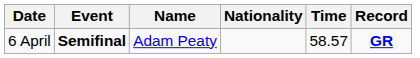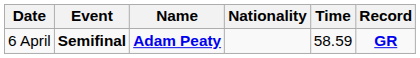 <table class=wikitable style=text-align:center>
 <tr>
 <th>Date</th>
 <th>Event</th>
 <th>Name</th>
 <th>Nationality</th>
 <th>Time</th>
 <th>Record</th>
 </tr>
 <tr>
 <td>6 April</td>
 <td><strong>Semifinal</strong></td>
-<td align=left><a href='#'>Adam Peaty</a></td>
+<td align=left><strong><a href='#'>Adam Peaty</a></strong></td>
 <td align=left></td>
-<td>58.57</td>
+<td>58.59</td>
 <td><strong> <a href='#'>GR</a></strong></td>
 </tr>
 </table>
